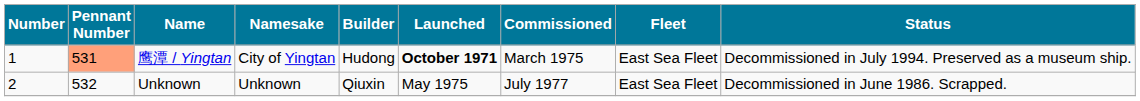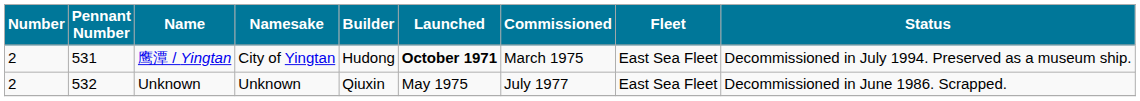 <table class="wikitable">
 <tr>
 <th style="background:#079;color:#fff;">Number</th>
 <th style="background:#079;color:#fff;">Pennant <br>Number</th>
 <th style="background:#079;color:#fff;">Name</th>
 <th style="background:#079;color:#fff;">Namesake</th>
 <th style="background:#079;color:#fff;">Builder</th>
 <th style="background:#079;color:#fff;">Launched</th>
 <th style="background:#079;color:#fff;">Commissioned</th>
 <th style="background:#079;color:#fff;">Fleet</th>
 <th style="background:#079;color:#fff;">Status</th>
 </tr>
 <tr>
-<td>1</td>
-<td style="background: lightsalmon;">531</td>
+<td>2</td>
+<td>531</td>
 <td><a href='#'>鹰潭 / <em>Yingtan</em></a></td>
 <td>City of <a href='#'>Yingtan</a></td>
 <td>Hudong</td>
 <td><strong>October 1971</strong></td>
 <td>March 1975</td>
 <td>East Sea Fleet</td>
 <td>Decommissioned in July 1994. Preserved as a museum ship.</td>
 </tr>
 <tr>
 <td>2</td>
 <td>532</td>
 <td>Unknown</td>
 <td>Unknown</td>
 <td>Qiuxin</td>
 <td>May 1975</td>
 <td>July 1977</td>
 <td>East Sea Fleet</td>
 <td>Decommissioned in June 1986. Scrapped.</td>
 </tr>
 <tr>
 </tr>
 </table>
